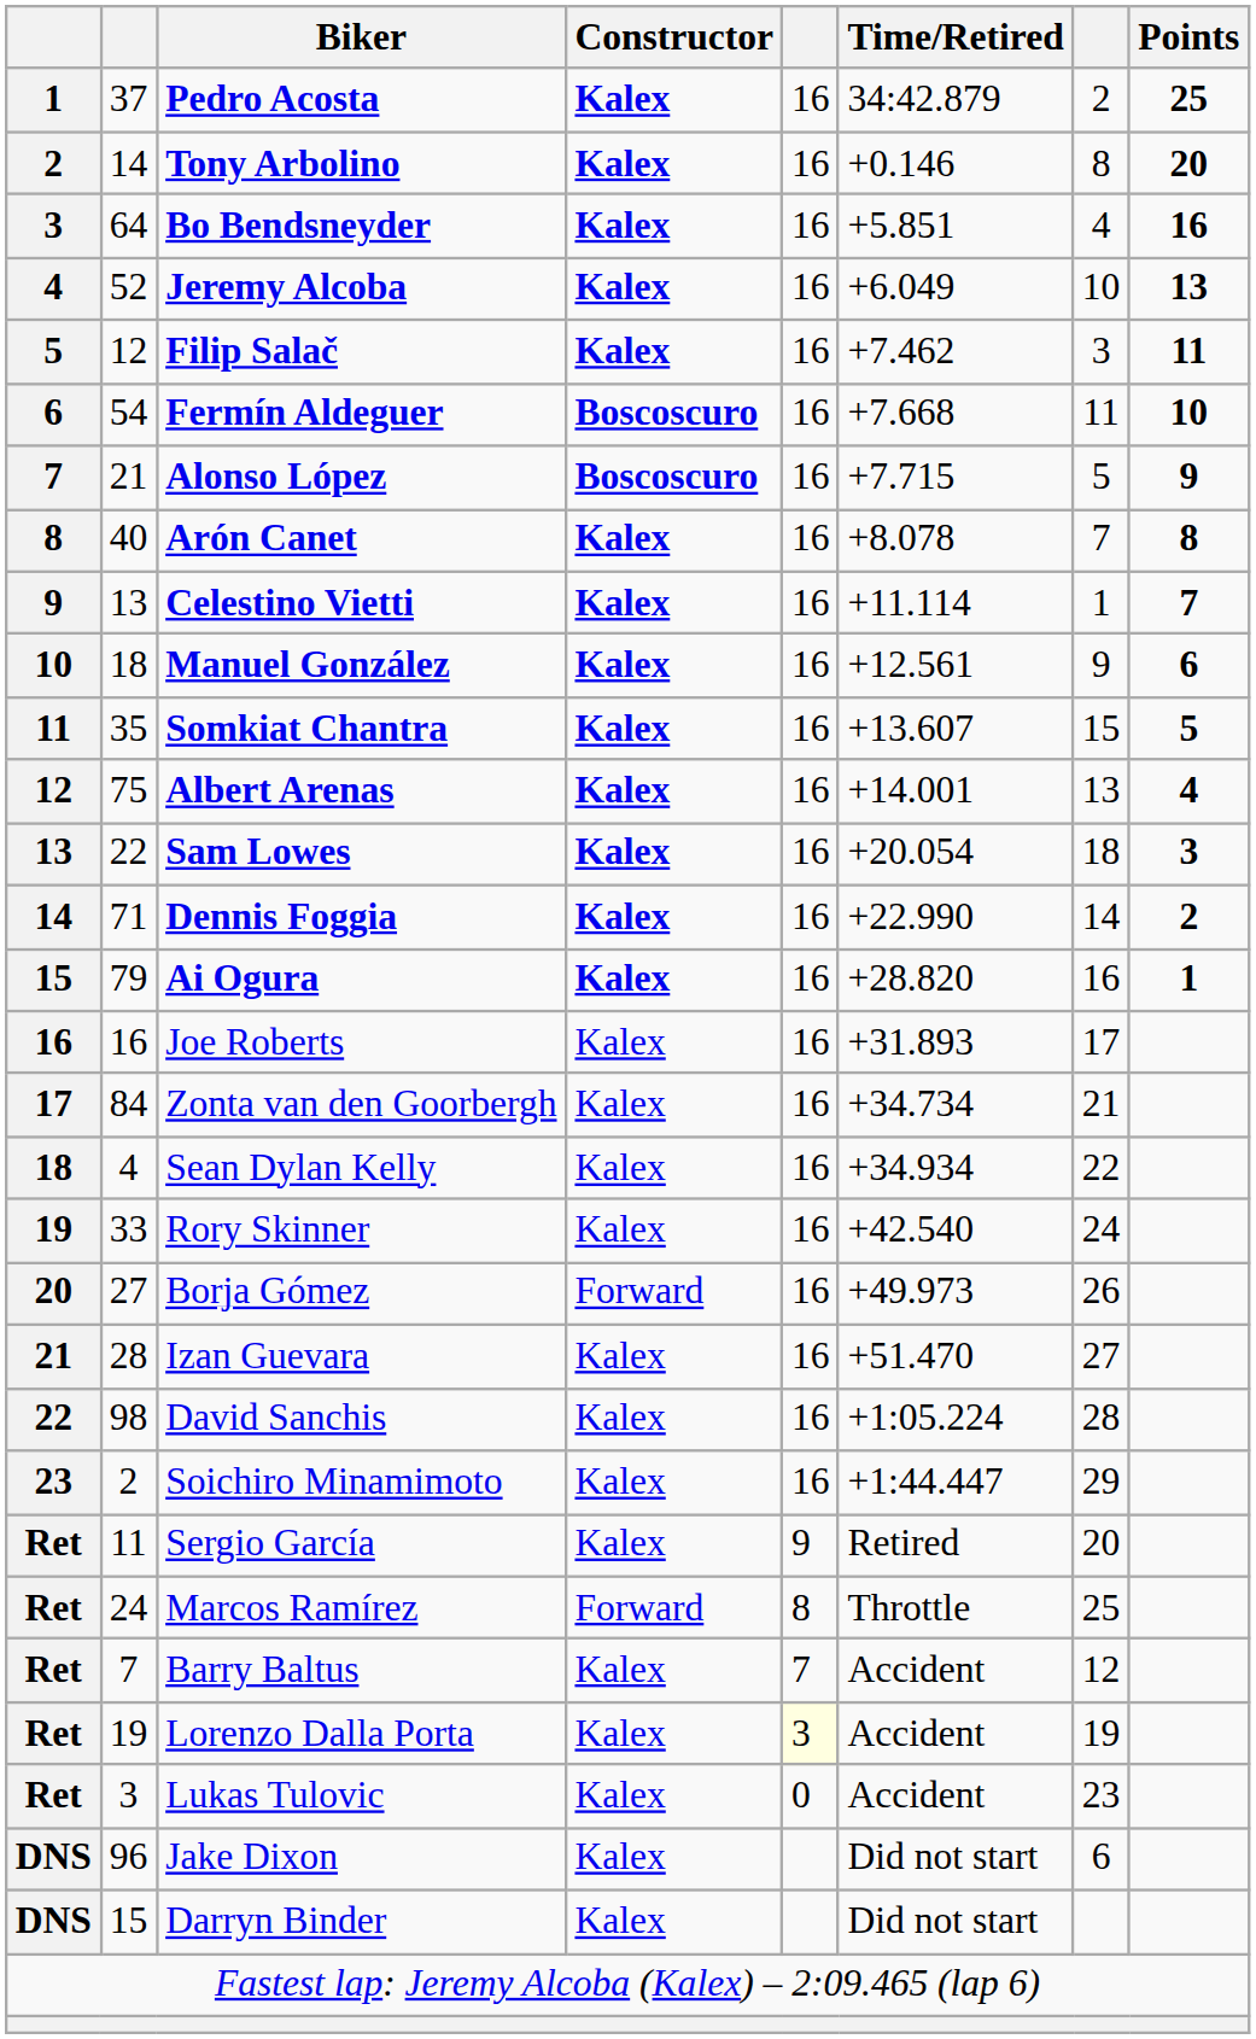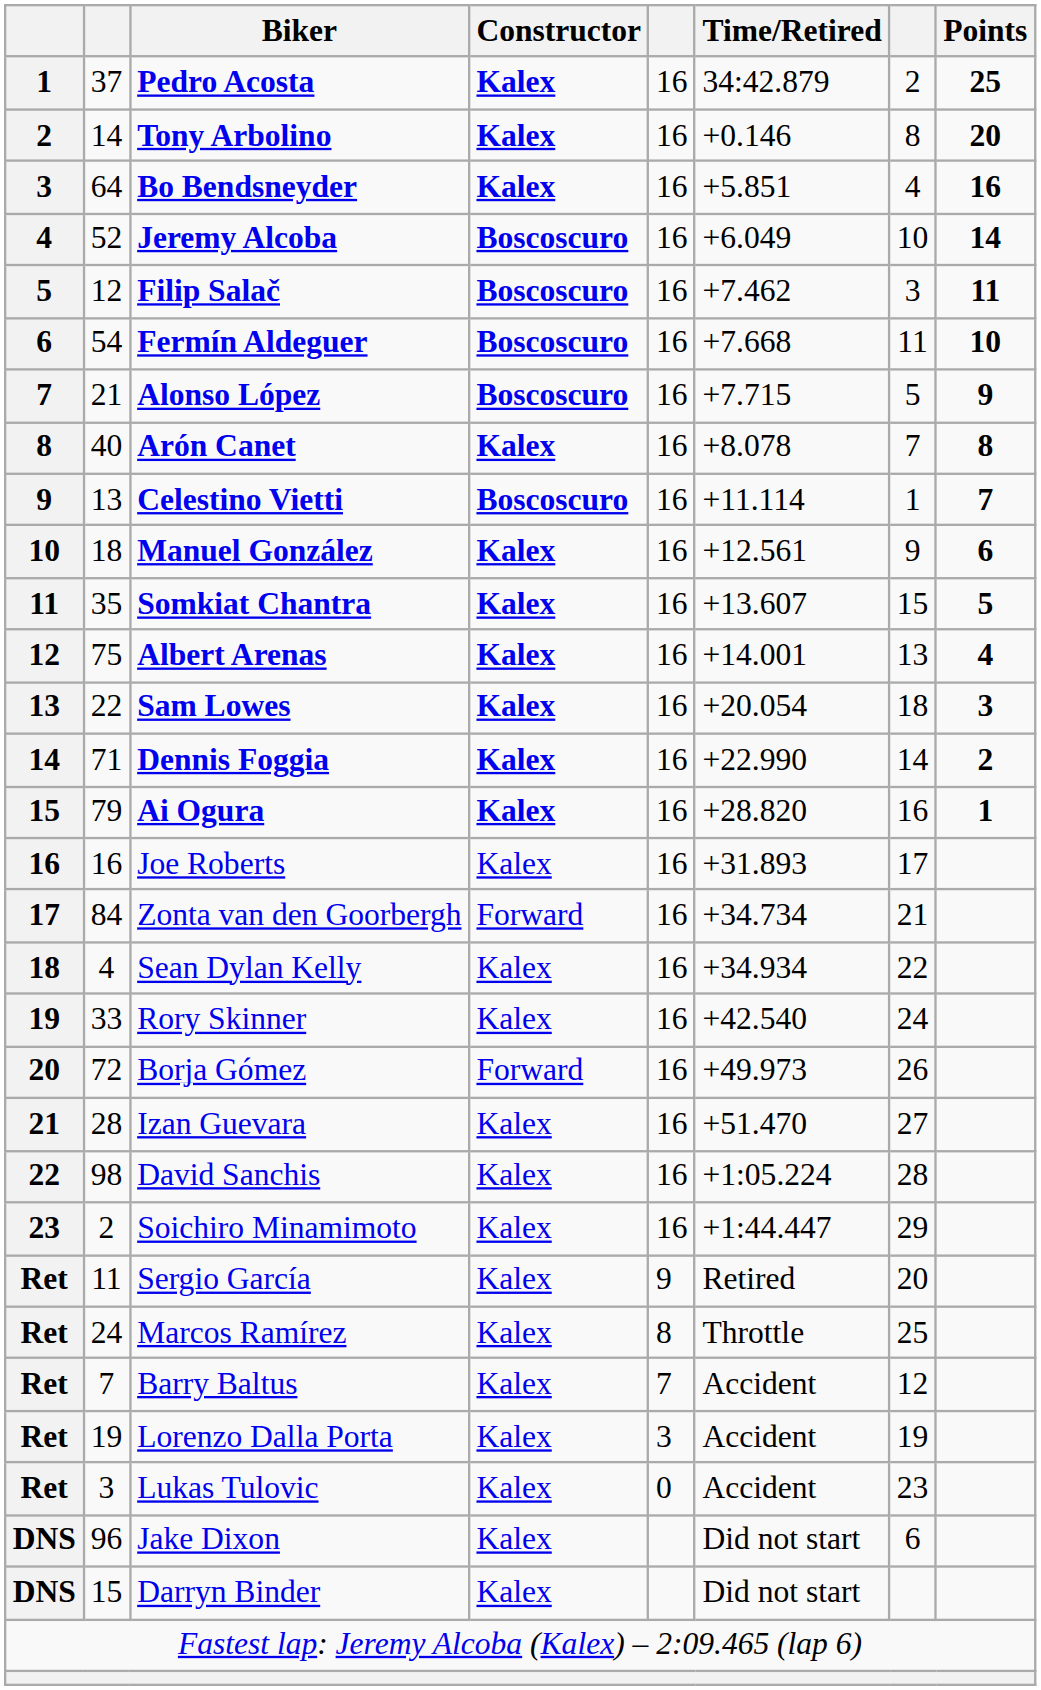 <table class="wikitable sortable" style="font-size: 85%;">
 <tr>
 <th scope="col"></th>
 <th scope="col"></th>
 <th scope="col">Biker</th>
 <th scope="col">Constructor</th>
 <th scope="col" class="unsortable"></th>
 <th scope="col" class="unsortable">Time/Retired</th>
 <th scope="col"></th>
 <th scope="col">Points</th>
 </tr>
 <tr>
 <th scope="row">1</th>
 <td align="center">37</td>
 <td> <strong><a href='#'>Pedro Acosta</a></strong></td>
 <td><strong><a href='#'>Kalex</a></strong></td>
 <td>16</td>
 <td>34:42.879</td>
 <td align="center">2</td>
 <td align="center"><strong>25</strong></td>
 </tr>
 <tr>
 <th scope="row">2</th>
 <td align="center">14</td>
 <td> <strong><a href='#'>Tony Arbolino</a></strong></td>
 <td><strong><a href='#'>Kalex</a></strong></td>
 <td>16</td>
 <td>+0.146</td>
 <td align="center">8</td>
 <td align="center"><strong>20</strong></td>
 </tr>
 <tr>
 <th scope="row">3</th>
 <td align="center">64</td>
 <td> <strong><a href='#'>Bo Bendsneyder</a></strong></td>
 <td><strong><a href='#'>Kalex</a></strong></td>
 <td>16</td>
 <td>+5.851</td>
 <td align="center">4</td>
 <td align="center"><strong>16</strong></td>
 </tr>
 <tr>
 <th scope="row">4</th>
 <td align="center">52</td>
 <td> <strong><a href='#'>Jeremy Alcoba</a></strong></td>
-<td><strong><a href='#'>Kalex</a></strong></td>
+<td><strong><a href='#'>Boscoscuro</a></strong></td>
 <td>16</td>
 <td>+6.049</td>
 <td align="center">10</td>
-<td align="center"><strong>13</strong></td>
+<td align="center"><strong>14</strong></td>
 </tr>
 <tr>
 <th scope="row">5</th>
 <td align="center">12</td>
 <td> <strong><a href='#'>Filip Salač</a></strong></td>
-<td><strong><a href='#'>Kalex</a></strong></td>
+<td><strong><a href='#'>Boscoscuro</a></strong></td>
 <td>16</td>
 <td>+7.462</td>
 <td align="center">3</td>
 <td align="center"><strong>11</strong></td>
 </tr>
 <tr>
 <th scope="row">6</th>
 <td align="center">54</td>
 <td> <strong><a href='#'>Fermín Aldeguer</a></strong></td>
 <td><strong><a href='#'>Boscoscuro</a></strong></td>
 <td>16</td>
 <td>+7.668</td>
 <td align="center">11</td>
 <td align="center"><strong>10</strong></td>
 </tr>
 <tr>
 <th scope="row">7</th>
 <td align="center">21</td>
 <td> <strong><a href='#'>Alonso López</a></strong></td>
 <td><strong><a href='#'>Boscoscuro</a></strong></td>
 <td>16</td>
 <td>+7.715</td>
 <td align="center">5</td>
 <td align="center"><strong>9</strong></td>
 </tr>
 <tr>
 <th scope="row">8</th>
 <td align="center">40</td>
 <td> <strong><a href='#'>Arón Canet</a></strong></td>
 <td><strong><a href='#'>Kalex</a></strong></td>
 <td>16</td>
 <td>+8.078</td>
 <td align="center">7</td>
 <td align="center"><strong>8</strong></td>
 </tr>
 <tr>
 <th scope="row">9</th>
 <td align="center">13</td>
 <td> <strong><a href='#'>Celestino Vietti</a></strong></td>
-<td><strong><a href='#'>Kalex</a></strong></td>
+<td><strong><a href='#'>Boscoscuro</a></strong></td>
 <td>16</td>
 <td>+11.114</td>
 <td align="center">1</td>
 <td align="center"><strong>7</strong></td>
 </tr>
 <tr>
 <th scope="row">10</th>
 <td align="center">18</td>
 <td> <strong><a href='#'>Manuel González</a></strong></td>
 <td><strong><a href='#'>Kalex</a></strong></td>
 <td>16</td>
 <td>+12.561</td>
 <td align="center">9</td>
 <td align="center"><strong>6</strong></td>
 </tr>
 <tr>
 <th scope="row">11</th>
 <td align="center">35</td>
 <td> <strong><a href='#'>Somkiat Chantra</a></strong></td>
 <td><strong><a href='#'>Kalex</a></strong></td>
 <td>16</td>
 <td>+13.607</td>
 <td align="center">15</td>
 <td align="center"><strong>5</strong></td>
 </tr>
 <tr>
 <th scope="row">12</th>
 <td align="center">75</td>
 <td> <strong><a href='#'>Albert Arenas</a></strong></td>
 <td><strong><a href='#'>Kalex</a></strong></td>
 <td>16</td>
 <td>+14.001</td>
 <td align="center">13</td>
 <td align="center"><strong>4</strong></td>
 </tr>
 <tr>
 <th scope="row">13</th>
 <td align="center">22</td>
 <td> <strong><a href='#'>Sam Lowes</a></strong></td>
 <td><strong><a href='#'>Kalex</a></strong></td>
 <td>16</td>
 <td>+20.054</td>
 <td align="center">18</td>
 <td align="center"><strong>3</strong></td>
 </tr>
 <tr>
 <th scope="row">14</th>
 <td align="center">71</td>
 <td> <strong><a href='#'>Dennis Foggia</a></strong></td>
 <td><strong><a href='#'>Kalex</a></strong></td>
 <td>16</td>
 <td>+22.990</td>
 <td align="center">14</td>
 <td align="center"><strong>2</strong></td>
 </tr>
 <tr>
 <th scope="row">15</th>
 <td align="center">79</td>
 <td> <strong><a href='#'>Ai Ogura</a></strong></td>
 <td><strong><a href='#'>Kalex</a></strong></td>
 <td>16</td>
 <td>+28.820</td>
 <td align="center">16</td>
 <td align="center"><strong>1</strong></td>
 </tr>
 <tr>
 <th scope="row">16</th>
 <td align="center">16</td>
 <td> <a href='#'>Joe Roberts</a></td>
 <td><a href='#'>Kalex</a></td>
 <td>16</td>
 <td>+31.893</td>
 <td align="center">17</td>
 <td></td>
 </tr>
 <tr>
 <th scope="row">17</th>
 <td align="center">84</td>
 <td> <a href='#'>Zonta van den Goorbergh</a></td>
-<td><a href='#'>Kalex</a></td>
+<td><a href='#'>Forward</a></td>
 <td>16</td>
 <td>+34.734</td>
 <td align="center">21</td>
 <td></td>
 </tr>
 <tr>
 <th scope="row">18</th>
 <td align="center">4</td>
 <td> <a href='#'>Sean Dylan Kelly</a></td>
 <td><a href='#'>Kalex</a></td>
 <td>16</td>
 <td>+34.934</td>
 <td align="center">22</td>
 <td></td>
 </tr>
 <tr>
 <th scope="row">19</th>
 <td align="center">33</td>
 <td> <a href='#'>Rory Skinner</a></td>
 <td><a href='#'>Kalex</a></td>
 <td>16</td>
 <td>+42.540</td>
 <td align="center">24</td>
 <td></td>
 </tr>
 <tr>
 <th scope="row">20</th>
-<td align="center">27</td>
+<td align="center">72</td>
 <td> <a href='#'>Borja Gómez</a></td>
 <td><a href='#'>Forward</a></td>
 <td>16</td>
 <td>+49.973</td>
 <td align="center">26</td>
 <td></td>
 </tr>
 <tr>
 <th scope="row">21</th>
 <td align="center">28</td>
 <td> <a href='#'>Izan Guevara</a></td>
 <td><a href='#'>Kalex</a></td>
 <td>16</td>
 <td>+51.470</td>
 <td align="center">27</td>
 <td></td>
 </tr>
 <tr>
 <th scope="row">22</th>
 <td align="center">98</td>
 <td> <a href='#'>David Sanchis</a></td>
 <td><a href='#'>Kalex</a></td>
 <td>16</td>
 <td>+1:05.224</td>
 <td align="center">28</td>
 <td></td>
 </tr>
 <tr>
 <th scope="row">23</th>
 <td align="center">2</td>
 <td> <a href='#'>Soichiro Minamimoto</a></td>
 <td><a href='#'>Kalex</a></td>
 <td>16</td>
 <td>+1:44.447</td>
 <td align="center">29</td>
 <td></td>
 </tr>
 <tr>
 <th scope="row">Ret</th>
 <td align="center">11</td>
 <td> <a href='#'>Sergio García</a></td>
 <td><a href='#'>Kalex</a></td>
 <td>9</td>
 <td>Retired</td>
 <td align="center">20</td>
 <td></td>
 </tr>
 <tr>
 <th scope="row">Ret</th>
 <td align="center">24</td>
 <td> <a href='#'>Marcos Ramírez</a></td>
-<td><a href='#'>Forward</a></td>
+<td><a href='#'>Kalex</a></td>
 <td>8</td>
 <td>Throttle</td>
 <td align="center">25</td>
 <td></td>
 </tr>
 <tr>
 <th scope="row">Ret</th>
 <td align="center">7</td>
 <td> <a href='#'>Barry Baltus</a></td>
 <td><a href='#'>Kalex</a></td>
 <td>7</td>
 <td>Accident</td>
 <td align="center">12</td>
 <td></td>
 </tr>
 <tr>
 <th scope="row">Ret</th>
 <td align="center">19</td>
 <td> <a href='#'>Lorenzo Dalla Porta</a></td>
 <td><a href='#'>Kalex</a></td>
-<td style="background: lightyellow;">3</td>
+<td>3</td>
 <td>Accident</td>
 <td align="center">19</td>
 <td></td>
 </tr>
 <tr>
 <th scope="row">Ret</th>
 <td align="center">3</td>
 <td> <a href='#'>Lukas Tulovic</a></td>
 <td><a href='#'>Kalex</a></td>
 <td>0</td>
 <td>Accident</td>
 <td align="center">23</td>
 <td></td>
 </tr>
 <tr>
 <th scope="row">DNS</th>
 <td align="center">96</td>
 <td> <a href='#'>Jake Dixon</a></td>
 <td><a href='#'>Kalex</a></td>
 <td></td>
 <td>Did not start</td>
 <td align="center">6</td>
 <td></td>
 </tr>
 <tr>
 <th scope="row">DNS</th>
 <td align="center">15</td>
 <td> <a href='#'>Darryn Binder</a></td>
 <td><a href='#'>Kalex</a></td>
 <td></td>
 <td>Did not start</td>
 <td></td>
 <td></td>
 </tr>
 <tr class="sortbottom">
 <td colspan="8" style="text-align:center"><em><a href='#'>Fastest lap</a>:  <a href='#'>Jeremy Alcoba</a> (<a href='#'>Kalex</a>) – 2:09.465 (lap 6)</em></td>
 </tr>
 <tr>
 <th colspan=8></th>
 </tr>
 </table>
